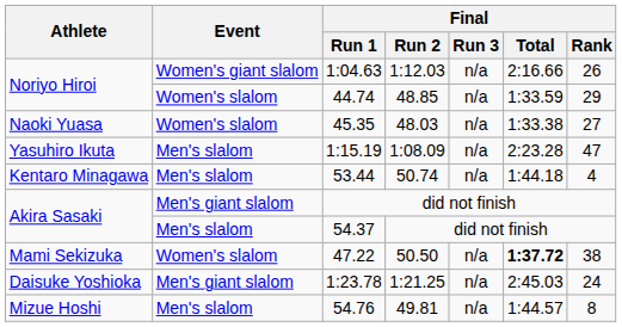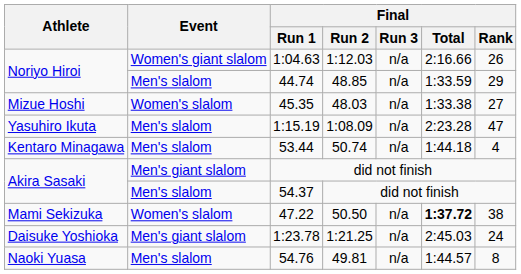 <table class="wikitable" style="font-size:90%">
 <tr>
 <th rowspan="2">Athlete</th>
 <th rowspan="2">Event</th>
 <th colspan="5">Final</th>
 </tr>
 <tr>
 <th>Run 1</th>
 <th>Run 2</th>
 <th>Run 3</th>
 <th>Total</th>
 <th>Rank</th>
 </tr>
 <tr>
 <td rowspan=2><a href='#'>Noriyo Hiroi</a></td>
 <td><a href='#'>Women's giant slalom</a></td>
 <td align="center">1:04.63</td>
 <td align="center">1:12.03</td>
 <td align="center">n/a</td>
 <td align="center">2:16.66</td>
 <td align="center">26</td>
 </tr>
 <tr>
-<td><a href='#'>Women's slalom</a></td>
+<td><a href='#'>Men's slalom</a></td>
 <td align="center">44.74</td>
 <td align="center">48.85</td>
 <td align="center">n/a</td>
 <td align="center">1:33.59</td>
 <td align="center">29</td>
 </tr>
 <tr>
-<td><a href='#'>Naoki Yuasa</a></td>
+<td><a href='#'>Mizue Hoshi</a></td>
 <td><a href='#'>Women's slalom</a></td>
 <td align="center">45.35</td>
 <td align="center">48.03</td>
 <td align="center">n/a</td>
 <td align="center">1:33.38</td>
 <td align="center">27</td>
 </tr>
 <tr>
 <td><a href='#'>Yasuhiro Ikuta</a></td>
 <td><a href='#'>Men's slalom</a></td>
 <td align="center">1:15.19</td>
 <td align="center">1:08.09</td>
 <td align="center">n/a</td>
 <td align="center">2:23.28</td>
 <td align="center">47</td>
 </tr>
 <tr>
 <td><a href='#'>Kentaro Minagawa</a></td>
 <td><a href='#'>Men's slalom</a></td>
 <td align="center">53.44</td>
 <td align="center">50.74</td>
 <td align="center">n/a</td>
 <td align="center">1:44.18</td>
 <td align="center">4</td>
 </tr>
 <tr>
 <td rowspan=2><a href='#'>Akira Sasaki</a></td>
 <td><a href='#'>Men's giant slalom</a></td>
 <td colspan=5 align="center">did not finish</td>
 </tr>
 <tr>
 <td><a href='#'>Men's slalom</a></td>
 <td align="center">54.37</td>
 <td colspan=4 align="center">did not finish</td>
 </tr>
 <tr>
 <td><a href='#'>Mami Sekizuka</a></td>
 <td><a href='#'>Women's slalom</a></td>
 <td align="center">47.22</td>
 <td align="center">50.50</td>
 <td align="center">n/a</td>
 <td align="center"><strong>1:37.72</strong></td>
 <td align="center">38</td>
 </tr>
 <tr>
 <td><a href='#'>Daisuke Yoshioka</a></td>
 <td><a href='#'>Men's giant slalom</a></td>
 <td align="center">1:23.78</td>
 <td align="center">1:21.25</td>
 <td align="center">n/a</td>
 <td align="center">2:45.03</td>
 <td align="center">24</td>
 </tr>
 <tr>
-<td><a href='#'>Mizue Hoshi</a></td>
+<td><a href='#'>Naoki Yuasa</a></td>
 <td><a href='#'>Men's slalom</a></td>
 <td align="center">54.76</td>
 <td align="center">49.81</td>
 <td align="center">n/a</td>
 <td align="center">1:44.57</td>
 <td align="center">8</td>
 </tr>
 </table>
